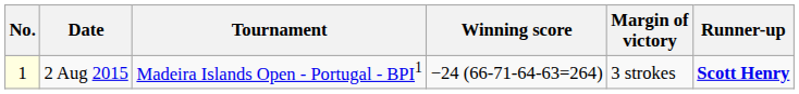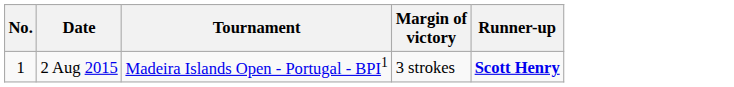 <table class="wikitable" style="font-size:95%;">
 <tr>
 <th>No.</th>
 <th>Date</th>
 <th>Tournament</th>
-<th>Winning score</th>
 <th>Margin of<br>victory</th>
 <th>Runner-up</th>
 </tr>
 <tr>
-<td align=center style="background: lightyellow;">1</td>
+<td align=center>1</td>
 <td align=right>2 Aug <a href='#'>2015</a></td>
 <td><a href='#'>Madeira Islands Open - Portugal - BPI</a><sup>1</sup></td>
-<td>−24 (66-71-64-63=264)</td>
 <td>3 strokes</td>
 <td><strong> <a href='#'>Scott Henry</a></strong></td>
 </tr>
 </table>
